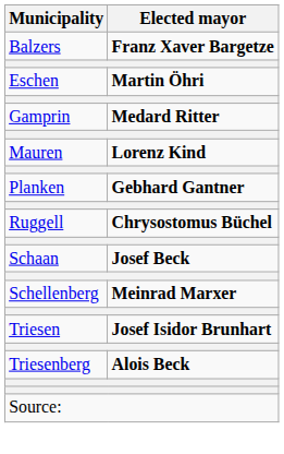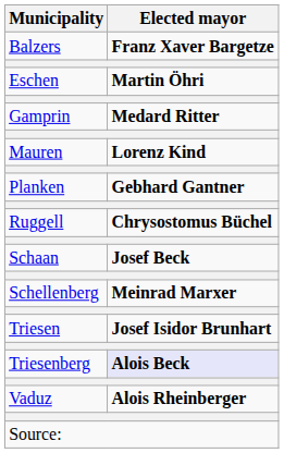 <table class="wikitable" style="text-align:right">
 <tr>
 <th>Municipality</th>
 <th>Elected mayor</th>
 </tr>
 <tr>
 <td align="left"><a href='#'>Balzers</a></td>
 <td align="left"><strong>Franz Xaver Bargetze</strong></td>
 </tr>
 <tr>
 <th colspan="2"></th>
 </tr>
 <tr>
 <td align="left"><a href='#'>Eschen</a></td>
 <td align="left"><strong>Martin Öhri</strong></td>
 </tr>
 <tr>
 <th colspan="2"></th>
 </tr>
 <tr>
 <td align="left"><a href='#'>Gamprin</a></td>
 <td align="left"><strong>Medard Ritter</strong></td>
 </tr>
 <tr>
 <th colspan="2"></th>
 </tr>
 <tr>
 <td align="left"><a href='#'>Mauren</a></td>
 <td align="left"><strong>Lorenz Kind</strong></td>
 </tr>
 <tr>
 <th colspan="2"></th>
 </tr>
 <tr>
 <td align="left"><a href='#'>Planken</a></td>
 <td align="left"><strong>Gebhard Gantner</strong></td>
 </tr>
 <tr>
 <th colspan="2"></th>
 </tr>
 <tr>
 <td align="left"><a href='#'>Ruggell</a></td>
 <td align="left"><strong>Chrysostomus Büchel</strong></td>
 </tr>
 <tr>
 <th colspan="2"></th>
 </tr>
 <tr>
 <td align="left"><a href='#'>Schaan</a></td>
 <td align="left"><strong>Josef Beck</strong></td>
 </tr>
 <tr>
 <th colspan="2"></th>
 </tr>
 <tr>
 <td align="left"><a href='#'>Schellenberg</a></td>
 <td align="left"><strong>Meinrad Marxer</strong></td>
 </tr>
 <tr>
 <th colspan="2"></th>
 </tr>
 <tr>
 <td align="left"><a href='#'>Triesen</a></td>
 <td align="left"><strong>Josef Isidor Brunhart</strong></td>
 </tr>
 <tr>
 <th colspan="2"></th>
 </tr>
 <tr>
 <td align="left"><a href='#'>Triesenberg</a></td>
-<td align="left"><strong>Alois Beck</strong></td>
+<td align="left" style="background: lavender;"><strong>Alois Beck</strong></td>
 </tr>
 <tr>
 <th colspan="2"></th>
+</tr>
+<tr>
+<td align="left"><a href='#'>Vaduz</a></td>
+<td align="left"><strong>Alois Rheinberger</strong></td>
 </tr>
 <tr>
 <th colspan="2"></th>
 </tr>
 <tr>
 <td colspan="2" align="left">Source: </td>
 </tr>
 </table>
